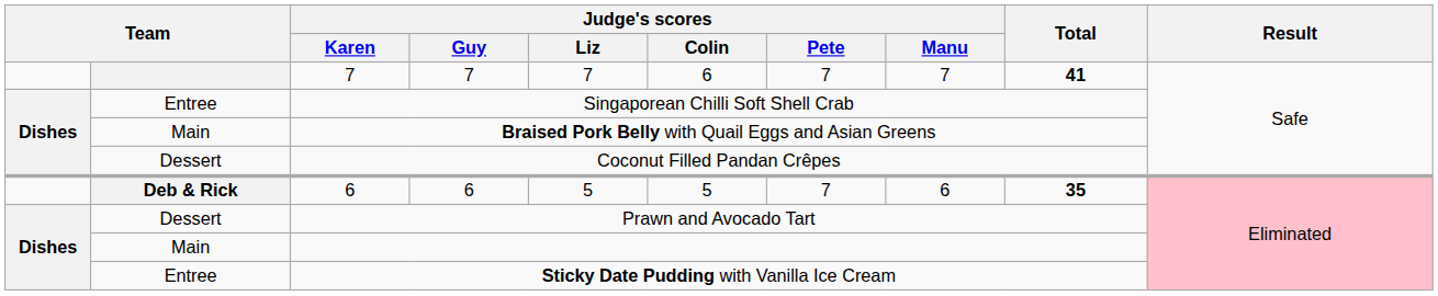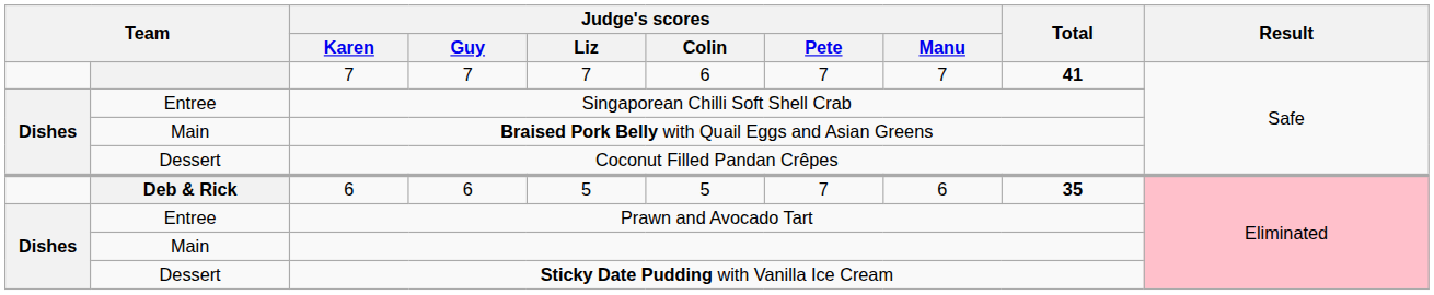 <table class="wikitable plainrowheaders" style="margin:1em auto; text-align:center; font-size:90%; width:80em;">
 <tr>
 <th rowspan="2" style="width:20%;" colspan="2">Team</th>
 <th colspan="6" style="width:50%;">Judge's scores</th>
 <th rowspan="2" style="width:10%;">Total<br></th>
 <th rowspan="2" style="width:20%;">Result</th>
 </tr>
 <tr>
 <th style="width:50px;"><a href='#'>Karen</a></th>
 <th style="width:50px;"><a href='#'>Guy</a></th>
 <th style="width:50px;">Liz</th>
 <th style="width:50px;">Colin</th>
 <th style="width:50px;"><a href='#'>Pete</a></th>
 <th style="width:50px;"><a href='#'>Manu</a></th>
 </tr>
 <tr>
 <td></td>
 <th style="width:14%;"></th>
 <td>7</td>
 <td>7</td>
 <td>7</td>
 <td>6</td>
 <td>7</td>
 <td>7</td>
 <td><strong>41</strong></td>
 <td rowspan="4">Safe</td>
 </tr>
 <tr>
 <th rowspan="3">Dishes</th>
 <td>Entree</td>
 <td colspan="7">Singaporean Chilli Soft Shell Crab</td>
 </tr>
 <tr>
 <td>Main</td>
 <td colspan="7"><strong>Braised Pork Belly</strong> with Quail Eggs and Asian Greens</td>
 </tr>
 <tr>
 <td>Dessert</td>
 <td colspan="7">Coconut Filled Pandan Crêpes</td>
 </tr>
 <tr style="border-top:3px solid #aaa;">
 <td></td>
 <th>Deb & Rick</th>
 <td>6</td>
 <td>6</td>
 <td>5</td>
 <td>5</td>
 <td>7</td>
 <td>6</td>
 <td><strong>35</strong></td>
 <td rowspan="4" style="background:pink">Eliminated</td>
 </tr>
 <tr>
 <th rowspan="3">Dishes</th>
-<td>Dessert</td>
+<td>Entree</td>
 <td colspan="7">Prawn and Avocado Tart</td>
 </tr>
 <tr>
 <td>Main</td>
 <td colspan="7"></td>
 </tr>
 <tr>
-<td>Entree</td>
+<td>Dessert</td>
 <td colspan="7"><strong>Sticky Date Pudding</strong> with Vanilla Ice Cream</td>
 </tr>
 </table>
